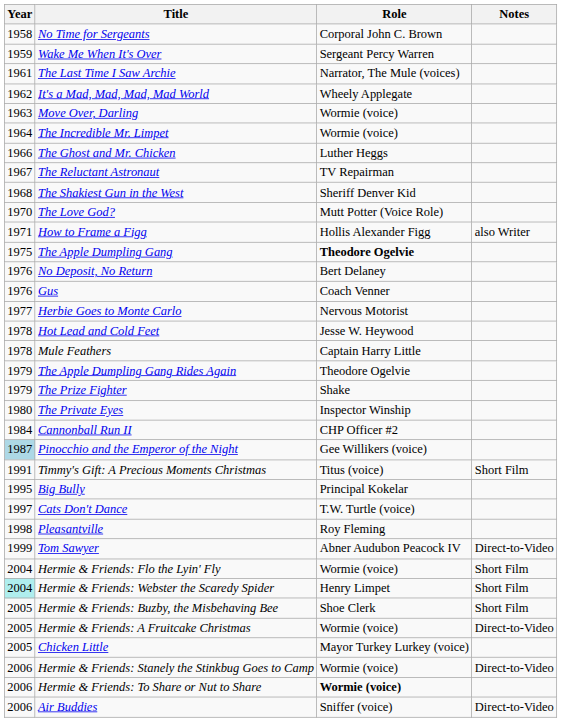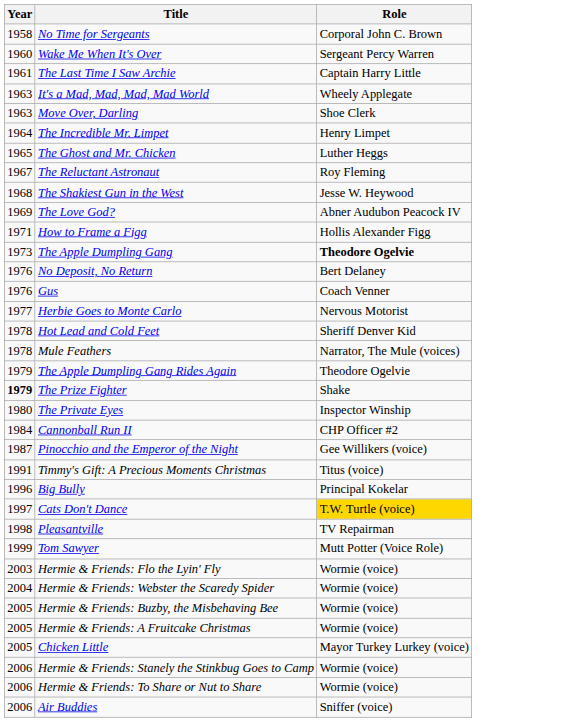 <table class="wikitable">
 <tr>
 <th>Year</th>
 <th>Title</th>
 <th>Role</th>
-<th>Notes</th>
 </tr>
 <tr>
 <td>1958</td>
 <td><em><a href='#'>No Time for Sergeants</a></em></td>
 <td>Corporal John C. Brown</td>
-<td></td>
 </tr>
 <tr>
-<td>1959</td>
+<td>1960</td>
 <td><em><a href='#'>Wake Me When It's Over</a></em></td>
 <td>Sergeant Percy Warren</td>
-<td></td>
 </tr>
 <tr>
 <td>1961</td>
 <td><em><a href='#'>The Last Time I Saw Archie</a></em></td>
-<td>Narrator, The Mule (voices)</td>
-<td></td>
+<td>Captain Harry Little</td>
 </tr>
 <tr>
-<td>1962</td>
+<td>1963</td>
 <td><em><a href='#'>It's a Mad, Mad, Mad, Mad World</a></em></td>
 <td>Wheely Applegate</td>
-<td></td>
 </tr>
 <tr>
 <td>1963</td>
 <td><em><a href='#'>Move Over, Darling</a></em></td>
-<td>Wormie (voice)</td>
-<td></td>
+<td>Shoe Clerk</td>
 </tr>
 <tr>
 <td>1964</td>
 <td><em><a href='#'>The Incredible Mr. Limpet</a></em></td>
-<td>Wormie (voice)</td>
-<td></td>
+<td>Henry Limpet</td>
 </tr>
 <tr>
-<td>1966</td>
+<td>1965</td>
 <td><em><a href='#'>The Ghost and Mr. Chicken</a></em></td>
 <td>Luther Heggs</td>
-<td></td>
 </tr>
 <tr>
 <td>1967</td>
 <td><em><a href='#'>The Reluctant Astronaut</a></em></td>
-<td>TV Repairman</td>
-<td></td>
+<td>Roy Fleming</td>
 </tr>
 <tr>
 <td>1968</td>
 <td><em><a href='#'>The Shakiest Gun in the West</a></em></td>
-<td>Sheriff Denver Kid</td>
-<td></td>
+<td>Jesse W. Heywood</td>
 </tr>
 <tr>
-<td>1970</td>
+<td>1969</td>
 <td><em><a href='#'>The Love God?</a></em></td>
-<td>Mutt Potter (Voice Role)</td>
-<td></td>
+<td>Abner Audubon Peacock IV</td>
 </tr>
 <tr>
 <td>1971</td>
 <td><em><a href='#'>How to Frame a Figg</a></em></td>
 <td>Hollis Alexander Figg</td>
-<td>also Writer</td>
 </tr>
 <tr>
-<td>1975</td>
+<td>1973</td>
 <td><em><a href='#'>The Apple Dumpling Gang</a></em></td>
 <td><strong>Theodore Ogelvie</strong></td>
-<td></td>
 </tr>
 <tr>
 <td>1976</td>
 <td><em><a href='#'>No Deposit, No Return</a></em></td>
 <td>Bert Delaney</td>
-<td></td>
 </tr>
 <tr>
 <td>1976</td>
 <td><em><a href='#'>Gus</a></em></td>
 <td>Coach Venner</td>
-<td></td>
 </tr>
 <tr>
 <td>1977</td>
 <td><em><a href='#'>Herbie Goes to Monte Carlo</a></em></td>
 <td>Nervous Motorist</td>
-<td></td>
 </tr>
 <tr>
 <td>1978</td>
 <td><em><a href='#'>Hot Lead and Cold Feet</a></em></td>
-<td>Jesse W. Heywood</td>
-<td></td>
+<td>Sheriff Denver Kid</td>
 </tr>
 <tr>
 <td>1978</td>
 <td><em>Mule Feathers</em></td>
-<td>Captain Harry Little</td>
-<td></td>
+<td>Narrator, The Mule (voices)</td>
 </tr>
 <tr>
 <td>1979</td>
 <td><em><a href='#'>The Apple Dumpling Gang Rides Again</a></em></td>
 <td>Theodore Ogelvie</td>
-<td></td>
 </tr>
 <tr>
-<td>1979</td>
+<td><strong>1979</strong></td>
 <td><em><a href='#'>The Prize Fighter</a></em></td>
 <td>Shake</td>
-<td></td>
 </tr>
 <tr>
 <td>1980</td>
 <td><em><a href='#'>The Private Eyes</a></em></td>
 <td>Inspector Winship</td>
-<td></td>
 </tr>
 <tr>
 <td>1984</td>
 <td><em><a href='#'>Cannonball Run II</a></em></td>
 <td>CHP Officer #2</td>
-<td></td>
 </tr>
 <tr>
-<td style="background: lightblue;">1987</td>
+<td>1987</td>
 <td><em><a href='#'>Pinocchio and the Emperor of the Night</a></em></td>
 <td>Gee Willikers (voice)</td>
-<td></td>
 </tr>
 <tr>
 <td>1991</td>
 <td><em>Timmy's Gift: A Precious Moments Christmas</em></td>
 <td>Titus (voice)</td>
-<td>Short Film</td>
 </tr>
 <tr>
-<td>1995</td>
+<td>1996</td>
 <td><em><a href='#'>Big Bully</a></em></td>
 <td>Principal Kokelar</td>
-<td></td>
 </tr>
 <tr>
 <td>1997</td>
 <td><em><a href='#'>Cats Don't Dance</a></em></td>
-<td>T.W. Turtle (voice)</td>
-<td></td>
+<td style="background: gold;">T.W. Turtle (voice)</td>
 </tr>
 <tr>
 <td>1998</td>
 <td><em><a href='#'>Pleasantville</a></em></td>
-<td>Roy Fleming</td>
-<td></td>
+<td>TV Repairman</td>
 </tr>
 <tr>
 <td>1999</td>
 <td><em><a href='#'>Tom Sawyer</a></em></td>
-<td>Abner Audubon Peacock IV</td>
-<td>Direct-to-Video</td>
+<td>Mutt Potter (Voice Role)</td>
+</tr>
+<tr>
+<td>2003</td>
+<td><em>Hermie & Friends: Flo the Lyin' Fly</em></td>
+<td>Wormie (voice)</td>
 </tr>
 <tr>
 <td>2004</td>
-<td><em>Hermie & Friends: Flo the Lyin' Fly</em></td>
+<td><em>Hermie & Friends: Webster the Scaredy Spider</em></td>
 <td>Wormie (voice)</td>
-<td>Short Film</td>
-</tr>
-<tr>
-<td style="background: paleturquoise;">2004</td>
-<td><em>Hermie & Friends: Webster the Scaredy Spider</em></td>
-<td>Henry Limpet</td>
-<td>Short Film</td>
 </tr>
 <tr>
 <td>2005</td>
 <td><em>Hermie & Friends: Buzby, the Misbehaving Bee</em></td>
-<td>Shoe Clerk</td>
-<td>Short Film</td>
+<td>Wormie (voice)</td>
 </tr>
 <tr>
 <td>2005</td>
 <td><em>Hermie & Friends: A Fruitcake Christmas</em></td>
 <td>Wormie (voice)</td>
-<td>Direct-to-Video</td>
 </tr>
 <tr>
 <td>2005</td>
 <td><em><a href='#'>Chicken Little</a></em></td>
 <td>Mayor Turkey Lurkey (voice)</td>
-<td></td>
 </tr>
 <tr>
 <td>2006</td>
 <td><em>Hermie & Friends: Stanely the Stinkbug Goes to Camp</em></td>
 <td>Wormie (voice)</td>
-<td>Direct-to-Video</td>
 </tr>
 <tr>
 <td>2006</td>
 <td><em>Hermie & Friends: To Share or Nut to Share</em></td>
-<td><strong>Wormie (voice)</strong></td>
-<td></td>
+<td>Wormie (voice)</td>
 </tr>
 <tr>
 <td>2006</td>
 <td><em><a href='#'>Air Buddies</a></em></td>
 <td>Sniffer (voice)</td>
-<td>Direct-to-Video</td>
 </tr>
 </table>
